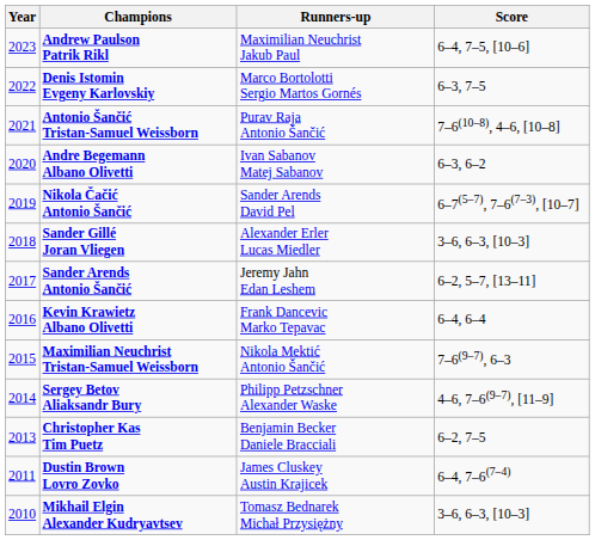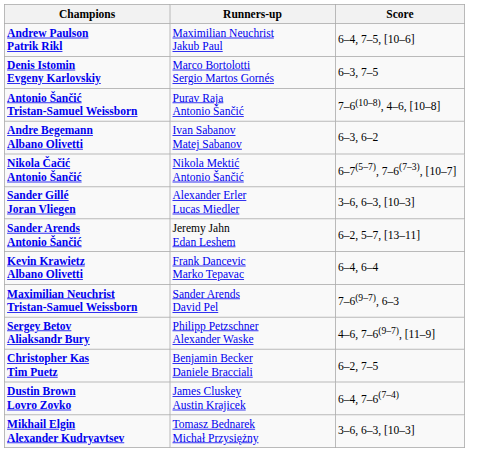 <table class="wikitable" style="font-size:90%">
 <tr>
-<th>Year</th>
 <th width="200">Champions</th>
 <th width="200">Runners-up</th>
 <th width="155">Score</th>
 </tr>
 <tr>
-<td><a href='#'>2023</a></td>
 <td> <strong><a href='#'>Andrew Paulson</a></strong> <br>  <strong><a href='#'>Patrik Rikl</a></strong></td>
 <td> <a href='#'>Maximilian Neuchrist</a> <br>  <a href='#'>Jakub Paul</a></td>
 <td>6–4, 7–5, [10–6]</td>
 </tr>
 <tr>
-<td><a href='#'>2022</a></td>
 <td> <strong><a href='#'>Denis Istomin</a></strong> <br>  <strong><a href='#'>Evgeny Karlovskiy</a></strong></td>
 <td> <a href='#'>Marco Bortolotti</a> <br>  <a href='#'>Sergio Martos Gornés</a></td>
 <td>6–3, 7–5</td>
 </tr>
 <tr>
-<td><a href='#'>2021</a></td>
 <td> <strong><a href='#'>Antonio Šančić</a></strong> <br>  <strong><a href='#'>Tristan-Samuel Weissborn</a></strong></td>
 <td> <a href='#'>Purav Raja</a> <br>  <a href='#'>Antonio Šančić</a></td>
 <td>7–6<sup>(10–8)</sup>, 4–6, [10–8]</td>
 </tr>
 <tr>
-<td><a href='#'>2020</a></td>
 <td> <strong><a href='#'>Andre Begemann</a></strong> <br>  <strong><a href='#'>Albano Olivetti</a></strong></td>
 <td> <a href='#'>Ivan Sabanov</a> <br>  <a href='#'>Matej Sabanov</a></td>
 <td>6–3, 6–2</td>
 </tr>
 <tr>
-<td><a href='#'>2019</a></td>
 <td> <strong><a href='#'>Nikola Čačić</a></strong> <br>  <strong><a href='#'>Antonio Šančić</a></strong></td>
-<td> <a href='#'>Sander Arends</a> <br>  <a href='#'>David Pel</a></td>
+<td> <a href='#'>Nikola Mektić</a> <br>  <a href='#'>Antonio Šančić</a></td>
 <td>6–7<sup>(5–7)</sup>, 7–6<sup>(7–3)</sup>, [10–7]</td>
 </tr>
 <tr>
-<td><a href='#'>2018</a></td>
 <td> <strong><a href='#'>Sander Gillé</a></strong> <br>  <strong><a href='#'>Joran Vliegen</a></strong></td>
 <td> <a href='#'>Alexander Erler</a> <br>  <a href='#'>Lucas Miedler</a></td>
 <td>3–6, 6–3, [10–3]</td>
 </tr>
 <tr>
-<td><a href='#'>2017</a></td>
 <td> <strong><a href='#'>Sander Arends</a></strong> <br>  <strong><a href='#'>Antonio Šančić</a></strong></td>
 <td> Jeremy Jahn <br>  <a href='#'>Edan Leshem</a></td>
 <td>6–2, 5–7, [13–11]</td>
 </tr>
 <tr>
-<td><a href='#'>2016</a></td>
 <td> <strong><a href='#'>Kevin Krawietz</a></strong> <br>  <strong><a href='#'>Albano Olivetti</a></strong></td>
 <td> <a href='#'>Frank Dancevic</a> <br>  <a href='#'>Marko Tepavac</a></td>
 <td>6–4, 6–4</td>
 </tr>
 <tr>
-<td><a href='#'>2015</a></td>
 <td> <strong><a href='#'>Maximilian Neuchrist</a></strong> <br>  <strong><a href='#'>Tristan-Samuel Weissborn</a></strong></td>
-<td> <a href='#'>Nikola Mektić</a> <br>  <a href='#'>Antonio Šančić</a></td>
+<td> <a href='#'>Sander Arends</a> <br>  <a href='#'>David Pel</a></td>
 <td>7–6<sup>(9–7)</sup>, 6–3</td>
 </tr>
 <tr>
-<td><a href='#'>2014</a></td>
 <td> <strong><a href='#'>Sergey Betov</a></strong> <br>  <strong><a href='#'>Aliaksandr Bury</a></strong></td>
 <td> <a href='#'>Philipp Petzschner</a> <br>  <a href='#'>Alexander Waske</a></td>
 <td>4–6, 7–6<sup>(9–7)</sup>, [11–9]</td>
 </tr>
 <tr>
-<td><a href='#'>2013</a></td>
 <td> <strong><a href='#'>Christopher Kas</a></strong> <br>  <strong><a href='#'>Tim Puetz</a></strong></td>
 <td> <a href='#'>Benjamin Becker</a> <br>  <a href='#'>Daniele Bracciali</a></td>
 <td>6–2, 7–5</td>
 </tr>
 <tr>
-<td><a href='#'>2011</a></td>
 <td> <strong><a href='#'>Dustin Brown</a></strong> <br>  <strong><a href='#'>Lovro Zovko</a></strong></td>
 <td> <a href='#'>James Cluskey</a> <br>  <a href='#'>Austin Krajicek</a></td>
 <td>6–4, 7–6<sup>(7–4)</sup></td>
 </tr>
 <tr>
-<td><a href='#'>2010</a></td>
 <td> <strong><a href='#'>Mikhail Elgin</a></strong> <br>  <strong><a href='#'>Alexander Kudryavtsev</a></strong></td>
 <td> <a href='#'>Tomasz Bednarek</a> <br>  <a href='#'>Michał Przysiężny</a></td>
 <td>3–6, 6–3, [10–3]</td>
 </tr>
 </table>
